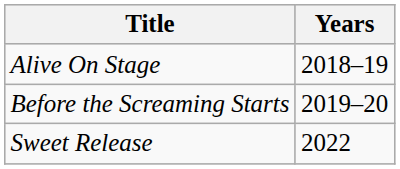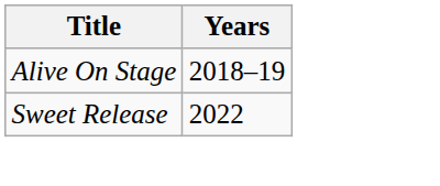 <table class="wikitable">
 <tr>
 <th>Title</th>
 <th>Years</th>
 </tr>
 <tr>
 <td><em>Alive On Stage</em></td>
 <td>2018–19</td>
 </tr>
 <tr>
-<td><em>Before the Screaming Starts</em></td>
-<td>2019–20</td>
-</tr>
-<tr>
 <td><em>Sweet Release</em></td>
 <td>2022</td>
 </tr>
 </table>
